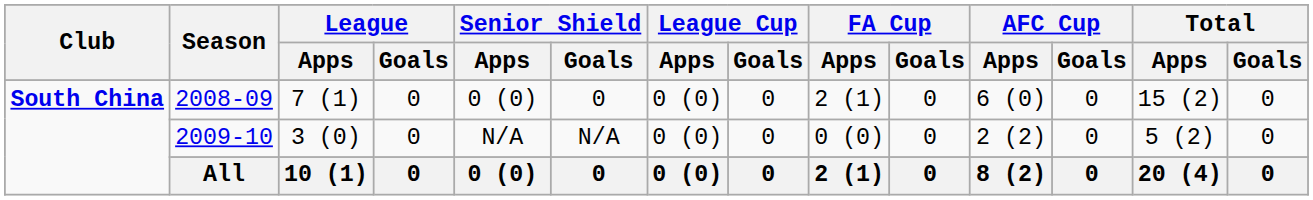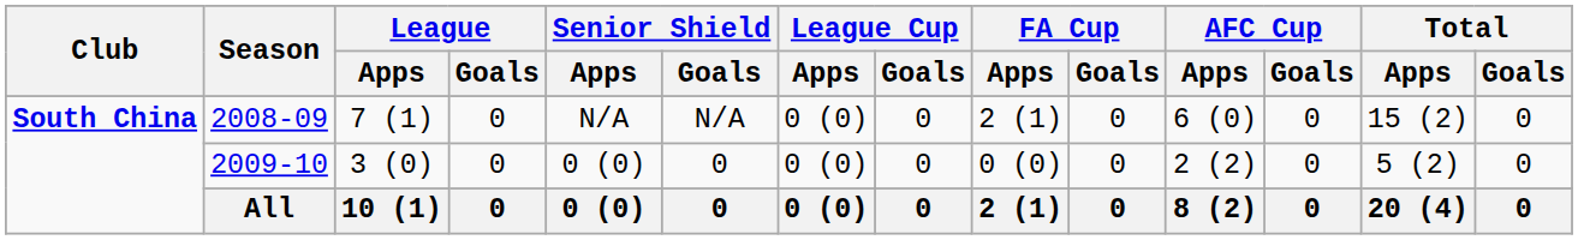 <table class="wikitable" style="text-align: center;">
 <tr>
 <th rowspan=2>Club</th>
 <th rowspan=2>Season</th>
 <th colspan=2><a href='#'>League</a></th>
 <th colspan=2><a href='#'>Senior Shield</a></th>
 <th colspan=2><a href='#'>League Cup</a></th>
 <th colspan=2><a href='#'>FA Cup</a></th>
 <th colspan=2><a href='#'>AFC Cup</a></th>
 <th colspan=2>Total</th>
 </tr>
 <tr>
 <th>Apps</th>
 <th>Goals</th>
 <th>Apps</th>
 <th>Goals</th>
 <th>Apps</th>
 <th>Goals</th>
 <th>Apps</th>
 <th>Goals</th>
 <th>Apps</th>
 <th>Goals</th>
 <th>Apps</th>
 <th>Goals</th>
 </tr>
 <tr>
 <td rowspan=6 valign="top"><strong><a href='#'>South China</a></strong></td>
 <td><a href='#'>2008-09</a></td>
 <td>7 (1)</td>
 <td>0</td>
-<td>0 (0)</td>
-<td>0</td>
+<td>N/A</td>
+<td>N/A</td>
 <td>0 (0)</td>
 <td>0</td>
 <td>2 (1)</td>
 <td>0</td>
 <td>6 (0)</td>
 <td>0</td>
 <td>15 (2)</td>
 <td>0</td>
 </tr>
 <tr>
 <td><a href='#'>2009-10</a></td>
 <td>3 (0)</td>
 <td>0</td>
-<td>N/A</td>
-<td>N/A</td>
+<td>0 (0)</td>
+<td>0</td>
 <td>0 (0)</td>
 <td>0</td>
 <td>0 (0)</td>
 <td>0</td>
 <td>2 (2)</td>
 <td>0</td>
 <td>5 (2)</td>
 <td>0</td>
 </tr>
 <tr>
 <th>All</th>
 <th>10 (1)</th>
 <th>0</th>
 <th>0 (0)</th>
 <th>0</th>
 <th>0 (0)</th>
 <th>0</th>
 <th>2 (1)</th>
 <th>0</th>
 <th>8 (2)</th>
 <th>0</th>
 <th>20 (4)</th>
 <th>0</th>
 </tr>
 </table>
